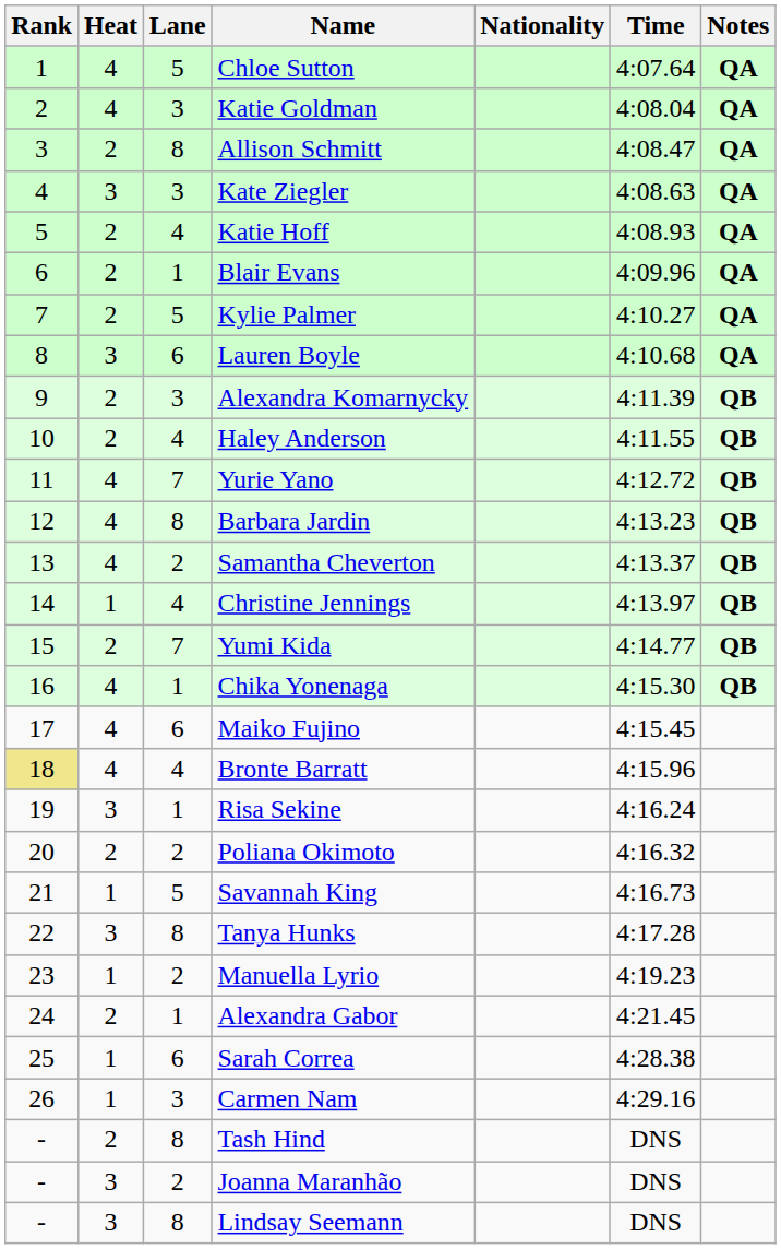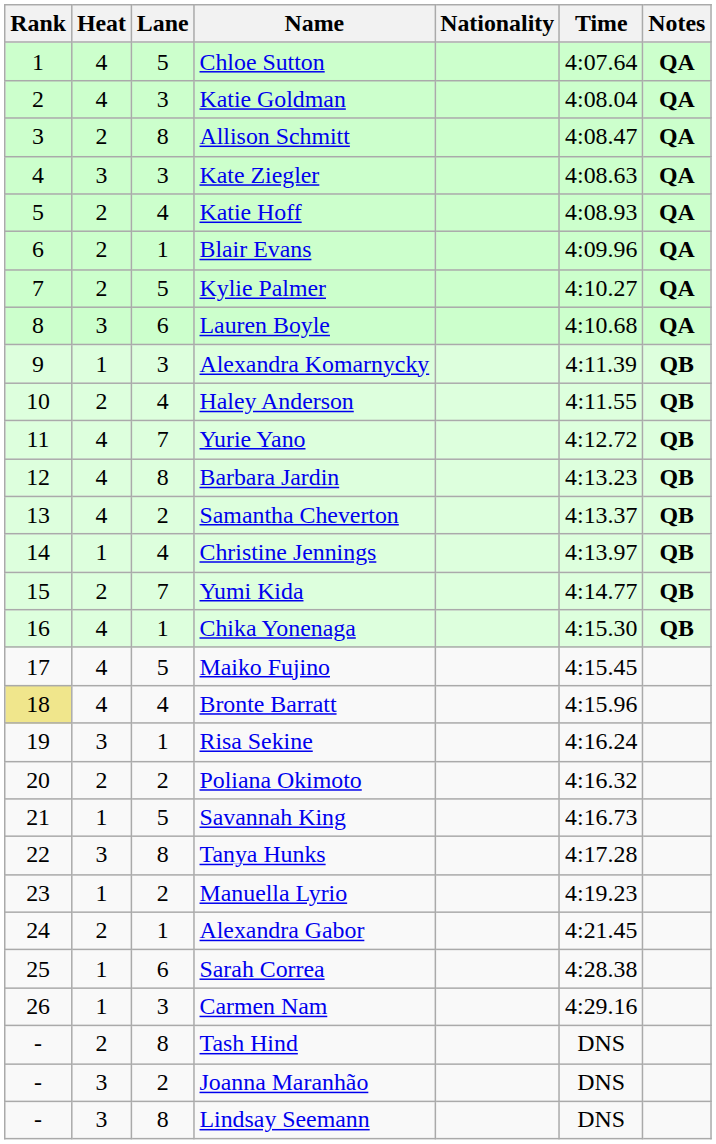 <table class="wikitable sortable" style="text-align:center">
 <tr>
 <th>Rank</th>
 <th>Heat</th>
 <th>Lane</th>
 <th>Name</th>
 <th>Nationality</th>
 <th>Time</th>
 <th>Notes</th>
 </tr>
 <tr bgcolor=ccffcc>
 <td>1</td>
 <td>4</td>
 <td>5</td>
 <td align=left><a href='#'>Chloe Sutton</a></td>
 <td align=left></td>
 <td>4:07.64</td>
 <td><strong>QA</strong></td>
 </tr>
 <tr bgcolor=ccffcc>
 <td>2</td>
 <td>4</td>
 <td>3</td>
 <td align=left><a href='#'>Katie Goldman</a></td>
 <td align=left></td>
 <td>4:08.04</td>
 <td><strong>QA</strong></td>
 </tr>
 <tr bgcolor=ccffcc>
 <td>3</td>
 <td>2</td>
 <td>8</td>
 <td align=left><a href='#'>Allison Schmitt</a></td>
 <td align=left></td>
 <td>4:08.47</td>
 <td><strong>QA</strong></td>
 </tr>
 <tr bgcolor=ccffcc>
 <td>4</td>
 <td>3</td>
 <td>3</td>
 <td align=left><a href='#'>Kate Ziegler</a></td>
 <td align=left></td>
 <td>4:08.63</td>
 <td><strong>QA</strong></td>
 </tr>
 <tr bgcolor=ccffcc>
 <td>5</td>
 <td>2</td>
 <td>4</td>
 <td align=left><a href='#'>Katie Hoff</a></td>
 <td align=left></td>
 <td>4:08.93</td>
 <td><strong>QA</strong></td>
 </tr>
 <tr bgcolor=ccffcc>
 <td>6</td>
 <td>2</td>
 <td>1</td>
 <td align=left><a href='#'>Blair Evans</a></td>
 <td align=left></td>
 <td>4:09.96</td>
 <td><strong>QA</strong></td>
 </tr>
 <tr bgcolor=ccffcc>
 <td>7</td>
 <td>2</td>
 <td>5</td>
 <td align=left><a href='#'>Kylie Palmer</a></td>
 <td align=left></td>
 <td>4:10.27</td>
 <td><strong>QA</strong></td>
 </tr>
 <tr bgcolor=ccffcc>
 <td>8</td>
 <td>3</td>
 <td>6</td>
 <td align=left><a href='#'>Lauren Boyle</a></td>
 <td align=left></td>
 <td>4:10.68</td>
 <td><strong>QA</strong></td>
 </tr>
 <tr bgcolor=ddffdd>
 <td>9</td>
-<td>2</td>
+<td>1</td>
 <td>3</td>
 <td align=left><a href='#'>Alexandra Komarnycky</a></td>
 <td align=left></td>
 <td>4:11.39</td>
 <td><strong>QB</strong></td>
 </tr>
 <tr bgcolor=ddffdd>
 <td>10</td>
 <td>2</td>
 <td>4</td>
 <td align=left><a href='#'>Haley Anderson</a></td>
 <td align=left></td>
 <td>4:11.55</td>
 <td><strong>QB</strong></td>
 </tr>
 <tr bgcolor=ddffdd>
 <td>11</td>
 <td>4</td>
 <td>7</td>
 <td align=left><a href='#'>Yurie Yano</a></td>
 <td align=left></td>
 <td>4:12.72</td>
 <td><strong>QB</strong></td>
 </tr>
 <tr bgcolor=ddffdd>
 <td>12</td>
 <td>4</td>
 <td>8</td>
 <td align=left><a href='#'>Barbara Jardin</a></td>
 <td align=left></td>
 <td>4:13.23</td>
 <td><strong>QB</strong></td>
 </tr>
 <tr bgcolor=ddffdd>
 <td>13</td>
 <td>4</td>
 <td>2</td>
 <td align=left><a href='#'>Samantha Cheverton</a></td>
 <td align=left></td>
 <td>4:13.37</td>
 <td><strong>QB</strong></td>
 </tr>
 <tr bgcolor=ddffdd>
 <td>14</td>
 <td>1</td>
 <td>4</td>
 <td align=left><a href='#'>Christine Jennings</a></td>
 <td align=left></td>
 <td>4:13.97</td>
 <td><strong>QB</strong></td>
 </tr>
 <tr bgcolor=ddffdd>
 <td>15</td>
 <td>2</td>
 <td>7</td>
 <td align=left><a href='#'>Yumi Kida</a></td>
 <td align=left></td>
 <td>4:14.77</td>
 <td><strong>QB</strong></td>
 </tr>
 <tr bgcolor=ddffdd>
 <td>16</td>
 <td>4</td>
 <td>1</td>
 <td align=left><a href='#'>Chika Yonenaga</a></td>
 <td align=left></td>
 <td>4:15.30</td>
 <td><strong>QB</strong></td>
 </tr>
 <tr>
 <td>17</td>
 <td>4</td>
-<td>6</td>
+<td>5</td>
 <td align=left><a href='#'>Maiko Fujino</a></td>
 <td align=left></td>
 <td>4:15.45</td>
 <td></td>
 </tr>
 <tr>
 <td style="background: khaki;">18</td>
 <td>4</td>
 <td>4</td>
 <td align=left><a href='#'>Bronte Barratt</a></td>
 <td align=left></td>
 <td>4:15.96</td>
 <td></td>
 </tr>
 <tr>
 <td>19</td>
 <td>3</td>
 <td>1</td>
 <td align=left><a href='#'>Risa Sekine</a></td>
 <td align=left></td>
 <td>4:16.24</td>
 <td></td>
 </tr>
 <tr>
 <td>20</td>
 <td>2</td>
 <td>2</td>
 <td align=left><a href='#'>Poliana Okimoto</a></td>
 <td align=left></td>
 <td>4:16.32</td>
 <td></td>
 </tr>
 <tr>
 <td>21</td>
 <td>1</td>
 <td>5</td>
 <td align=left><a href='#'>Savannah King</a></td>
 <td align=left></td>
 <td>4:16.73</td>
 <td></td>
 </tr>
 <tr>
 <td>22</td>
 <td>3</td>
 <td>8</td>
 <td align=left><a href='#'>Tanya Hunks</a></td>
 <td align=left></td>
 <td>4:17.28</td>
 <td></td>
 </tr>
 <tr>
 <td>23</td>
 <td>1</td>
 <td>2</td>
 <td align=left><a href='#'>Manuella Lyrio</a></td>
 <td align=left></td>
 <td>4:19.23</td>
 <td></td>
 </tr>
 <tr>
 <td>24</td>
 <td>2</td>
 <td>1</td>
 <td align=left><a href='#'>Alexandra Gabor</a></td>
 <td align=left></td>
 <td>4:21.45</td>
 <td></td>
 </tr>
 <tr>
 <td>25</td>
 <td>1</td>
 <td>6</td>
 <td align=left><a href='#'>Sarah Correa</a></td>
 <td align=left></td>
 <td>4:28.38</td>
 <td></td>
 </tr>
 <tr>
 <td>26</td>
 <td>1</td>
 <td>3</td>
 <td align=left><a href='#'>Carmen Nam</a></td>
 <td align=left></td>
 <td>4:29.16</td>
 <td></td>
 </tr>
 <tr>
 <td>-</td>
 <td>2</td>
 <td>8</td>
 <td align=left><a href='#'>Tash Hind</a></td>
 <td align=left></td>
 <td>DNS</td>
 <td></td>
 </tr>
 <tr>
 <td>-</td>
 <td>3</td>
 <td>2</td>
 <td align=left><a href='#'>Joanna Maranhão</a></td>
 <td align=left></td>
 <td>DNS</td>
 <td></td>
 </tr>
 <tr>
 <td>-</td>
 <td>3</td>
 <td>8</td>
 <td align=left><a href='#'>Lindsay Seemann</a></td>
 <td align=left></td>
 <td>DNS</td>
 <td></td>
 </tr>
 </table>
